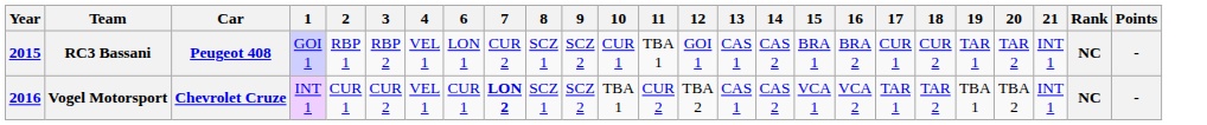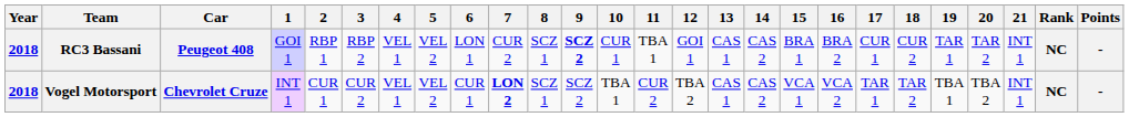 <table class="wikitable" style="text-align:center; font-size:85%">
 <tr>
 <th>Year</th>
 <th>Team</th>
 <th>Car</th>
 <th>1</th>
 <th>2</th>
 <th>3</th>
 <th>4</th>
+<th>5</th>
 <th>6</th>
 <th>7</th>
 <th>8</th>
 <th>9</th>
 <th>10</th>
 <th>11</th>
 <th>12</th>
 <th>13</th>
 <th>14</th>
 <th>15</th>
 <th>16</th>
 <th>17</th>
 <th>18</th>
 <th>19</th>
 <th>20</th>
 <th>21</th>
 <th>Rank</th>
 <th>Points</th>
 </tr>
 <tr>
-<th><a href='#'>2015</a></th>
+<th><a href='#'>2018</a></th>
 <th nowrap>RC3 Bassani</th>
 <th nowrap><a href='#'>Peugeot 408</a></th>
 <td style="background:#CFCFFF;"><a href='#'>GOI<br>1</a><br></td>
 <td><a href='#'>RBP<br>1</a></td>
 <td><a href='#'>RBP<br>2</a></td>
 <td><a href='#'>VEL<br>1</a></td>
+<td><a href='#'>VEL<br>2</a></td>
 <td><a href='#'>LON<br>1</a></td>
 <td><a href='#'>CUR<br>2</a></td>
 <td><a href='#'>SCZ<br>1</a></td>
-<td><a href='#'>SCZ<br>2</a></td>
+<td><strong><a href='#'>SCZ<br>2</a></strong></td>
 <td><a href='#'>CUR<br>1</a></td>
 <td>TBA<br>1</td>
 <td><a href='#'>GOI<br>1</a></td>
 <td><a href='#'>CAS<br>1</a></td>
 <td><a href='#'>CAS<br>2</a></td>
 <td><a href='#'>BRA<br>1</a></td>
 <td><a href='#'>BRA<br>2</a></td>
 <td><a href='#'>CUR<br>1</a></td>
 <td><a href='#'>CUR<br>2</a></td>
 <td><a href='#'>TAR<br>1</a></td>
 <td><a href='#'>TAR<br>2</a></td>
 <td><a href='#'>INT<br>1</a></td>
 <th>NC</th>
 <th>-</th>
 </tr>
 <tr>
-<th><a href='#'>2016</a></th>
+<th><a href='#'>2018</a></th>
 <th nowrap>Vogel Motorsport</th>
 <th nowrap><a href='#'>Chevrolet Cruze</a></th>
 <td style="background:#efcfff;"><a href='#'>INT<br>1</a><br></td>
 <td><a href='#'>CUR<br>1</a></td>
 <td><a href='#'>CUR<br>2</a></td>
 <td><a href='#'>VEL<br>1</a></td>
+<td><a href='#'>VEL<br>2</a></td>
 <td><a href='#'>CUR<br>1</a></td>
 <td><strong><a href='#'>LON<br>2</a></strong></td>
 <td><a href='#'>SCZ<br>1</a></td>
 <td><a href='#'>SCZ<br>2</a></td>
 <td>TBA<br>1</td>
 <td><a href='#'>CUR<br>2</a></td>
 <td>TBA<br>2</td>
 <td><a href='#'>CAS<br>1</a></td>
 <td><a href='#'>CAS<br>2</a></td>
 <td><a href='#'>VCA<br>1</a></td>
 <td><a href='#'>VCA<br>2</a></td>
 <td><a href='#'>TAR<br>1</a></td>
 <td><a href='#'>TAR<br>2</a></td>
 <td>TBA<br>1</td>
 <td>TBA<br>2</td>
 <td><a href='#'>INT<br>1</a></td>
 <th>NC</th>
 <th>-</th>
 </tr>
 </table>
